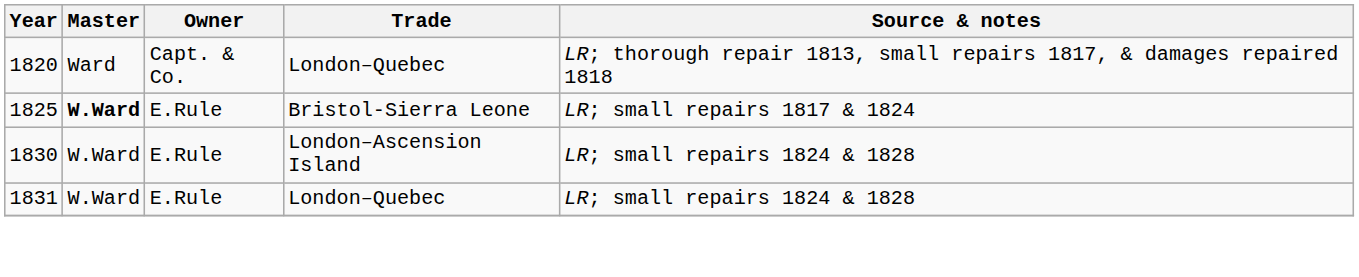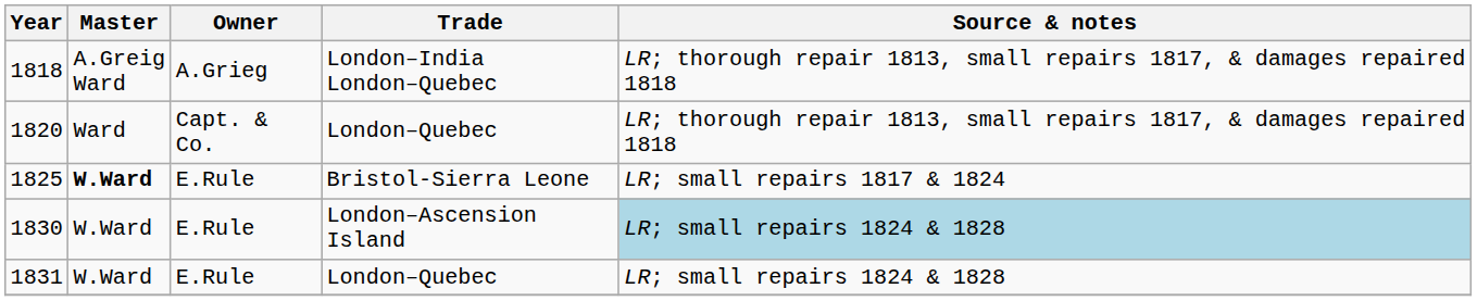 <table class=" wikitable">
 <tr>
 <th>Year</th>
 <th>Master</th>
 <th>Owner</th>
 <th>Trade</th>
 <th>Source & notes</th>
+</tr>
+<tr>
+<td>1818</td>
+<td>A.Greig<br>Ward</td>
+<td>A.Grieg</td>
+<td>London–India<br>London–Quebec</td>
+<td><em>LR</em>; thorough repair 1813, small repairs 1817, & damages repaired 1818</td>
 </tr>
 <tr>
 <td>1820</td>
 <td>Ward</td>
 <td>Capt. & Co.</td>
 <td>London–Quebec</td>
 <td><em>LR</em>; thorough repair 1813, small repairs 1817, & damages repaired 1818</td>
 </tr>
 <tr>
 <td>1825</td>
 <td><strong>W.Ward</strong></td>
 <td>E.Rule</td>
 <td>Bristol-Sierra Leone</td>
 <td><em>LR</em>; small repairs 1817 & 1824</td>
 </tr>
 <tr>
 <td>1830</td>
 <td>W.Ward</td>
 <td>E.Rule</td>
 <td>London–Ascension Island</td>
-<td><em>LR</em>; small repairs 1824 & 1828</td>
+<td style="background: lightblue;"><em>LR</em>; small repairs 1824 & 1828</td>
 </tr>
 <tr>
 <td>1831</td>
 <td>W.Ward</td>
 <td>E.Rule</td>
 <td>London–Quebec</td>
 <td><em>LR</em>; small repairs 1824 & 1828</td>
 </tr>
 <tr>
 </tr>
 </table>
